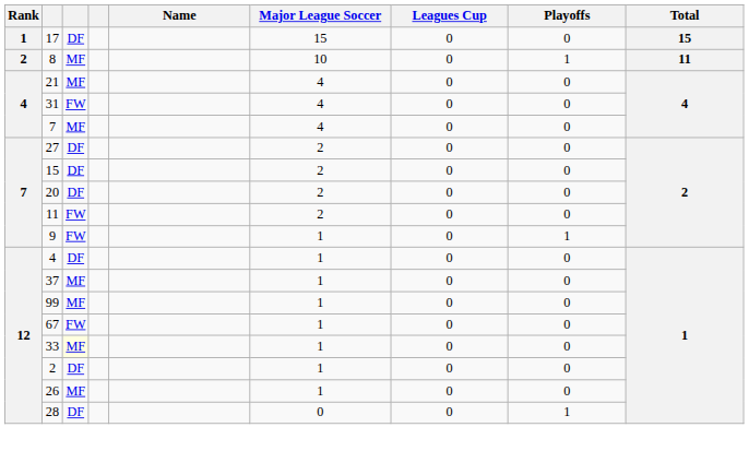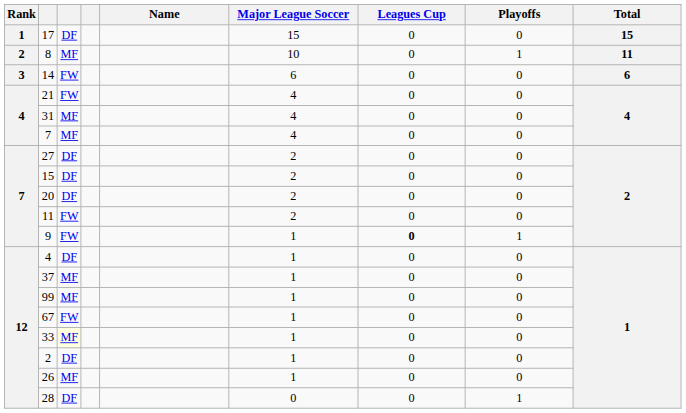 <table class="wikitable sortable" style="text-align:center; font-size:90%;">
 <tr>
 <th width="15">Rank</th>
 <th width="15"></th>
 <th width="15"></th>
 <th width="15"></th>
 <th width="145">Name</th>
 <th width="145"><a href='#'>Major League Soccer</a></th>
 <th width="120"><a href='#'>Leagues Cup</a></th>
 <th width="120">Playoffs</th>
 <th width="120">Total</th>
 </tr>
 <tr>
 <th>1</th>
 <td>17</td>
 <td><a href='#'>DF</a></td>
 <td></td>
 <td align="left"></td>
 <td>15</td>
 <td>0</td>
 <td>0</td>
 <th>15</th>
 </tr>
 <tr>
 <th>2</th>
 <td>8</td>
 <td><a href='#'>MF</a></td>
 <td></td>
 <td align="left"></td>
 <td>10</td>
 <td>0</td>
 <td>1</td>
 <th>11</th>
 </tr>
 <tr>
+<th>3</th>
+<td>14</td>
+<td><a href='#'>FW</a></td>
+<td></td>
+<td align="left"></td>
+<td>6</td>
+<td>0</td>
+<td>0</td>
+<th>6</th>
+</tr>
+<tr>
 <th rowspan="3">4</th>
 <td>21</td>
-<td><a href='#'>MF</a></td>
+<td><a href='#'>FW</a></td>
 <td></td>
 <td align="left"></td>
 <td>4</td>
 <td>0</td>
 <td>0</td>
 <th rowspan="3">4</th>
 </tr>
 <tr>
 <td>31</td>
-<td><a href='#'>FW</a></td>
+<td><a href='#'>MF</a></td>
 <td></td>
 <td align="left"></td>
 <td>4</td>
 <td>0</td>
 <td>0</td>
 </tr>
 <tr>
 <td>7</td>
 <td><a href='#'>MF</a></td>
 <td></td>
 <td align="left"></td>
 <td>4</td>
 <td>0</td>
 <td>0</td>
 </tr>
 <tr>
 <th rowspan="5">7</th>
 <td>27</td>
 <td><a href='#'>DF</a></td>
 <td></td>
 <td align="left"></td>
 <td>2</td>
 <td>0</td>
 <td>0</td>
 <th rowspan="5">2</th>
 </tr>
 <tr>
 <td>15</td>
 <td><a href='#'>DF</a></td>
 <td></td>
 <td align="left"></td>
 <td>2</td>
 <td>0</td>
 <td>0</td>
 </tr>
 <tr>
 <td>20</td>
 <td><a href='#'>DF</a></td>
 <td></td>
 <td align="left"></td>
 <td>2</td>
 <td>0</td>
 <td>0</td>
 </tr>
 <tr>
 <td>11</td>
 <td><a href='#'>FW</a></td>
 <td></td>
 <td align="left"></td>
 <td>2</td>
 <td>0</td>
 <td>0</td>
 </tr>
 <tr>
 <td>9</td>
 <td><a href='#'>FW</a></td>
 <td></td>
 <td align="left"></td>
 <td>1</td>
-<td>0</td>
+<td><strong>0</strong></td>
 <td>1</td>
 </tr>
 <tr>
 <th rowspan="8">12</th>
 <td>4</td>
 <td><a href='#'>DF</a></td>
 <td></td>
 <td align="left"></td>
 <td>1</td>
 <td>0</td>
 <td>0</td>
 <th rowspan="8">1</th>
 </tr>
 <tr>
 <td>37</td>
 <td><a href='#'>MF</a></td>
 <td></td>
 <td align="left"></td>
 <td>1</td>
 <td>0</td>
 <td>0</td>
 </tr>
 <tr>
 <td>99</td>
 <td><a href='#'>MF</a></td>
 <td></td>
 <td align="left"></td>
 <td>1</td>
 <td>0</td>
 <td>0</td>
 </tr>
 <tr>
 <td>67</td>
 <td><a href='#'>FW</a></td>
 <td></td>
 <td align="left"></td>
 <td>1</td>
 <td>0</td>
 <td>0</td>
 </tr>
 <tr>
 <td>33</td>
 <td style="background: lightyellow;"><a href='#'>MF</a></td>
 <td></td>
 <td align="left"></td>
 <td>1</td>
 <td>0</td>
 <td>0</td>
 </tr>
 <tr>
 <td>2</td>
 <td><a href='#'>DF</a></td>
 <td></td>
 <td align="left"></td>
 <td>1</td>
 <td>0</td>
 <td>0</td>
 </tr>
 <tr>
 <td>26</td>
 <td><a href='#'>MF</a></td>
 <td></td>
 <td align="left"></td>
 <td>1</td>
 <td>0</td>
 <td>0</td>
 </tr>
 <tr>
 <td>28</td>
 <td><a href='#'>DF</a></td>
 <td></td>
 <td align="left"></td>
 <td>0</td>
 <td>0</td>
 <td>1</td>
 </tr>
 </table>
